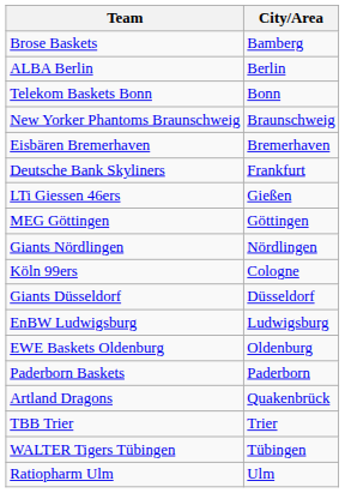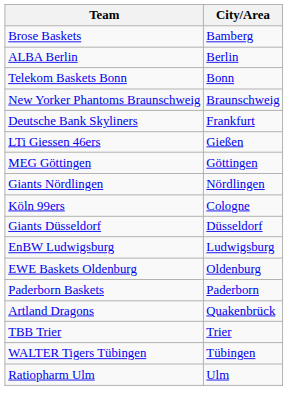 <table class="wikitable" style="font-size: 90%; margin:1em 2em 1em 1em;">
 <tr>
 <th>Team</th>
 <th>City/Area</th>
 </tr>
 <tr>
 <td><a href='#'>Brose Baskets</a></td>
 <td><a href='#'>Bamberg</a></td>
 </tr>
 <tr>
 <td><a href='#'>ALBA Berlin</a></td>
 <td><a href='#'>Berlin</a></td>
 </tr>
 <tr>
 <td><a href='#'>Telekom Baskets Bonn</a></td>
 <td><a href='#'>Bonn</a></td>
 </tr>
 <tr>
 <td><a href='#'>New Yorker Phantoms Braunschweig</a></td>
 <td><a href='#'>Braunschweig</a></td>
-</tr>
-<tr>
-<td><a href='#'>Eisbären Bremerhaven</a></td>
-<td><a href='#'>Bremerhaven</a></td>
 </tr>
 <tr>
 <td><a href='#'>Deutsche Bank Skyliners</a></td>
 <td><a href='#'>Frankfurt</a></td>
 </tr>
 <tr>
 <td><a href='#'>LTi Giessen 46ers</a></td>
 <td><a href='#'>Gießen</a></td>
 </tr>
 <tr>
 <td><a href='#'>MEG Göttingen</a></td>
 <td><a href='#'>Göttingen</a></td>
 </tr>
 <tr>
 <td><a href='#'>Giants Nördlingen</a></td>
 <td><a href='#'>Nördlingen</a></td>
 </tr>
 <tr>
 <td><a href='#'>Köln 99ers</a></td>
 <td><a href='#'>Cologne</a></td>
 </tr>
 <tr>
 <td><a href='#'>Giants Düsseldorf</a></td>
 <td><a href='#'>Düsseldorf</a></td>
 </tr>
 <tr>
 <td><a href='#'>EnBW Ludwigsburg</a></td>
 <td><a href='#'>Ludwigsburg</a></td>
 </tr>
 <tr>
 <td><a href='#'>EWE Baskets Oldenburg</a></td>
 <td><a href='#'>Oldenburg</a></td>
 </tr>
 <tr>
 <td><a href='#'>Paderborn Baskets</a></td>
 <td><a href='#'>Paderborn</a></td>
 </tr>
 <tr>
 <td><a href='#'>Artland Dragons</a></td>
 <td><a href='#'>Quakenbrück</a></td>
 </tr>
 <tr>
 <td><a href='#'>TBB Trier</a></td>
 <td><a href='#'>Trier</a></td>
 </tr>
 <tr>
 <td><a href='#'>WALTER Tigers Tübingen</a></td>
 <td><a href='#'>Tübingen</a></td>
 </tr>
 <tr>
 <td><a href='#'>Ratiopharm Ulm</a></td>
 <td><a href='#'>Ulm</a></td>
 </tr>
 </table>
